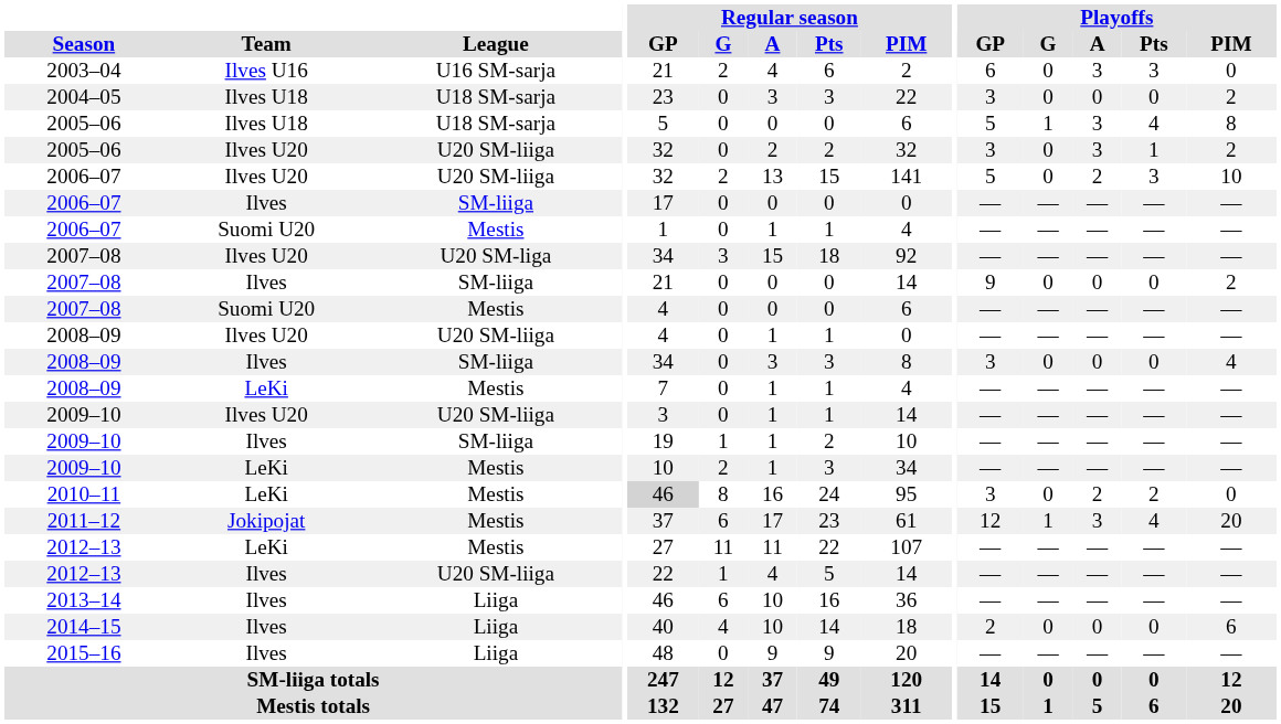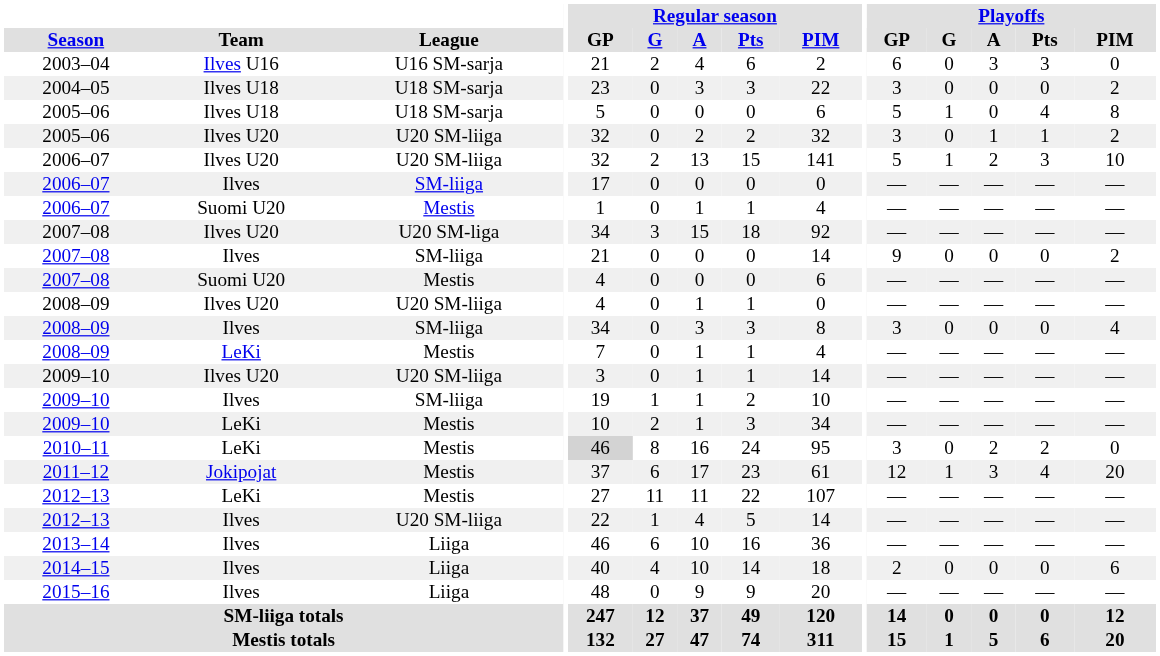 <table border="0" cellpadding="1" cellspacing="0" style="text-align:center; width:60em">
 <tr bgcolor="#e0e0e0">
 <th colspan="3" bgcolor="#ffffff"></th>
 <th rowspan="99" bgcolor="#ffffff"></th>
 <th colspan="5"><a href='#'>Regular season</a></th>
 <th rowspan="99" bgcolor="#ffffff"></th>
 <th colspan="5"><a href='#'>Playoffs</a></th>
 </tr>
 <tr bgcolor="#e0e0e0">
 <th><a href='#'>Season</a></th>
 <th>Team</th>
 <th>League</th>
 <th>GP</th>
 <th><a href='#'>G</a></th>
 <th><a href='#'>A</a></th>
 <th><a href='#'>Pts</a></th>
 <th><a href='#'>PIM</a></th>
 <th>GP</th>
 <th>G</th>
 <th>A</th>
 <th>Pts</th>
 <th>PIM</th>
 </tr>
 <tr>
 <td>2003–04</td>
 <td><a href='#'>Ilves</a> U16</td>
 <td>U16 SM-sarja</td>
 <td>21</td>
 <td>2</td>
 <td>4</td>
 <td>6</td>
 <td>2</td>
 <td>6</td>
 <td>0</td>
 <td>3</td>
 <td>3</td>
 <td>0</td>
 </tr>
 <tr bgcolor="#f0f0f0">
 <td>2004–05</td>
 <td>Ilves U18</td>
 <td>U18 SM-sarja</td>
 <td>23</td>
 <td>0</td>
 <td>3</td>
 <td>3</td>
 <td>22</td>
 <td>3</td>
 <td>0</td>
 <td>0</td>
 <td>0</td>
 <td>2</td>
 </tr>
 <tr>
 <td>2005–06</td>
 <td>Ilves U18</td>
 <td>U18 SM-sarja</td>
 <td>5</td>
 <td>0</td>
 <td>0</td>
 <td>0</td>
 <td>6</td>
 <td>5</td>
 <td>1</td>
-<td>3</td>
+<td>0</td>
 <td>4</td>
 <td>8</td>
 </tr>
 <tr bgcolor="#f0f0f0">
 <td>2005–06</td>
 <td>Ilves U20</td>
 <td>U20 SM-liiga</td>
 <td>32</td>
 <td>0</td>
 <td>2</td>
 <td>2</td>
 <td>32</td>
 <td>3</td>
 <td>0</td>
-<td>3</td>
+<td>1</td>
 <td>1</td>
 <td>2</td>
 </tr>
 <tr>
 <td>2006–07</td>
 <td>Ilves U20</td>
 <td>U20 SM-liiga</td>
 <td>32</td>
 <td>2</td>
 <td>13</td>
 <td>15</td>
 <td>141</td>
 <td>5</td>
-<td>0</td>
+<td>1</td>
 <td>2</td>
 <td>3</td>
 <td>10</td>
 </tr>
 <tr bgcolor="#f0f0f0">
 <td><a href='#'>2006–07</a></td>
 <td>Ilves</td>
 <td><a href='#'>SM-liiga</a></td>
 <td>17</td>
 <td>0</td>
 <td>0</td>
 <td>0</td>
 <td>0</td>
 <td>—</td>
 <td>—</td>
 <td>—</td>
 <td>—</td>
 <td>—</td>
 </tr>
 <tr>
 <td><a href='#'>2006–07</a></td>
 <td>Suomi U20</td>
 <td><a href='#'>Mestis</a></td>
 <td>1</td>
 <td>0</td>
 <td>1</td>
 <td>1</td>
 <td>4</td>
 <td>—</td>
 <td>—</td>
 <td>—</td>
 <td>—</td>
 <td>—</td>
 </tr>
 <tr bgcolor="#f0f0f0">
 <td>2007–08</td>
 <td>Ilves U20</td>
 <td>U20 SM-liga</td>
 <td>34</td>
 <td>3</td>
 <td>15</td>
 <td>18</td>
 <td>92</td>
 <td>—</td>
 <td>—</td>
 <td>—</td>
 <td>—</td>
 <td>—</td>
 </tr>
 <tr>
 <td><a href='#'>2007–08</a></td>
 <td>Ilves</td>
 <td>SM-liiga</td>
 <td>21</td>
 <td>0</td>
 <td>0</td>
 <td>0</td>
 <td>14</td>
 <td>9</td>
 <td>0</td>
 <td>0</td>
 <td>0</td>
 <td>2</td>
 </tr>
 <tr bgcolor="#f0f0f0">
 <td><a href='#'>2007–08</a></td>
 <td>Suomi U20</td>
 <td>Mestis</td>
 <td>4</td>
 <td>0</td>
 <td>0</td>
 <td>0</td>
 <td>6</td>
 <td>—</td>
 <td>—</td>
 <td>—</td>
 <td>—</td>
 <td>—</td>
 </tr>
 <tr>
 <td>2008–09</td>
 <td>Ilves U20</td>
 <td>U20 SM-liiga</td>
 <td>4</td>
 <td>0</td>
 <td>1</td>
 <td>1</td>
 <td>0</td>
 <td>—</td>
 <td>—</td>
 <td>—</td>
 <td>—</td>
 <td>—</td>
 </tr>
 <tr bgcolor="#f0f0f0">
 <td><a href='#'>2008–09</a></td>
 <td>Ilves</td>
 <td>SM-liiga</td>
 <td>34</td>
 <td>0</td>
 <td>3</td>
 <td>3</td>
 <td>8</td>
 <td>3</td>
 <td>0</td>
 <td>0</td>
 <td>0</td>
 <td>4</td>
 </tr>
 <tr>
 <td><a href='#'>2008–09</a></td>
 <td><a href='#'>LeKi</a></td>
 <td>Mestis</td>
 <td>7</td>
 <td>0</td>
 <td>1</td>
 <td>1</td>
 <td>4</td>
 <td>—</td>
 <td>—</td>
 <td>—</td>
 <td>—</td>
 <td>—</td>
 </tr>
 <tr bgcolor="#f0f0f0">
 <td>2009–10</td>
 <td>Ilves U20</td>
 <td>U20 SM-liiga</td>
 <td>3</td>
 <td>0</td>
 <td>1</td>
 <td>1</td>
 <td>14</td>
 <td>—</td>
 <td>—</td>
 <td>—</td>
 <td>—</td>
 <td>—</td>
 </tr>
 <tr>
 <td><a href='#'>2009–10</a></td>
 <td>Ilves</td>
 <td>SM-liiga</td>
 <td>19</td>
 <td>1</td>
 <td>1</td>
 <td>2</td>
 <td>10</td>
 <td>—</td>
 <td>—</td>
 <td>—</td>
 <td>—</td>
 <td>—</td>
 </tr>
 <tr bgcolor="#f0f0f0">
 <td><a href='#'>2009–10</a></td>
 <td>LeKi</td>
 <td>Mestis</td>
 <td>10</td>
 <td>2</td>
 <td>1</td>
 <td>3</td>
 <td>34</td>
 <td>—</td>
 <td>—</td>
 <td>—</td>
 <td>—</td>
 <td>—</td>
 </tr>
 <tr>
 <td><a href='#'>2010–11</a></td>
 <td>LeKi</td>
 <td>Mestis</td>
 <td style="background: lightgrey;">46</td>
 <td>8</td>
 <td>16</td>
 <td>24</td>
 <td>95</td>
 <td>3</td>
 <td>0</td>
 <td>2</td>
 <td>2</td>
 <td>0</td>
 </tr>
 <tr bgcolor="#f0f0f0">
 <td><a href='#'>2011–12</a></td>
 <td><a href='#'>Jokipojat</a></td>
 <td>Mestis</td>
 <td>37</td>
 <td>6</td>
 <td>17</td>
 <td>23</td>
 <td>61</td>
 <td>12</td>
 <td>1</td>
 <td>3</td>
 <td>4</td>
 <td>20</td>
 </tr>
 <tr>
 <td><a href='#'>2012–13</a></td>
 <td>LeKi</td>
 <td>Mestis</td>
 <td>27</td>
 <td>11</td>
 <td>11</td>
 <td>22</td>
 <td>107</td>
 <td>—</td>
 <td>—</td>
 <td>—</td>
 <td>—</td>
 <td>—</td>
 </tr>
 <tr bgcolor="#f0f0f0">
 <td><a href='#'>2012–13</a></td>
 <td>Ilves</td>
 <td>U20 SM-liiga</td>
 <td>22</td>
 <td>1</td>
 <td>4</td>
 <td>5</td>
 <td>14</td>
 <td>—</td>
 <td>—</td>
 <td>—</td>
 <td>—</td>
 <td>—</td>
 </tr>
 <tr>
 <td><a href='#'>2013–14</a></td>
 <td>Ilves</td>
 <td>Liiga</td>
 <td>46</td>
 <td>6</td>
 <td>10</td>
 <td>16</td>
 <td>36</td>
 <td>—</td>
 <td>—</td>
 <td>—</td>
 <td>—</td>
 <td>—</td>
 </tr>
 <tr bgcolor="#f0f0f0">
 <td><a href='#'>2014–15</a></td>
 <td>Ilves</td>
 <td>Liiga</td>
 <td>40</td>
 <td>4</td>
 <td>10</td>
 <td>14</td>
 <td>18</td>
 <td>2</td>
 <td>0</td>
 <td>0</td>
 <td>0</td>
 <td>6</td>
 </tr>
 <tr>
 <td><a href='#'>2015–16</a></td>
 <td>Ilves</td>
 <td>Liiga</td>
 <td>48</td>
 <td>0</td>
 <td>9</td>
 <td>9</td>
 <td>20</td>
 <td>—</td>
 <td>—</td>
 <td>—</td>
 <td>—</td>
 <td>—</td>
 </tr>
 <tr>
 </tr>
 <tr ALIGN="center" bgcolor="#e0e0e0">
 <th colspan="3">SM-liiga totals</th>
 <th ALIGN="center">247</th>
 <th ALIGN="center">12</th>
 <th ALIGN="center">37</th>
 <th ALIGN="center">49</th>
 <th ALIGN="center">120</th>
 <th ALIGN="center">14</th>
 <th ALIGN="center">0</th>
 <th ALIGN="center">0</th>
 <th ALIGN="center">0</th>
 <th ALIGN="center">12</th>
 </tr>
 <tr>
 </tr>
 <tr ALIGN="center" bgcolor="#e0e0e0">
 <th colspan="3">Mestis totals</th>
 <th ALIGN="center">132</th>
 <th ALIGN="center">27</th>
 <th ALIGN="center">47</th>
 <th ALIGN="center">74</th>
 <th ALIGN="center">311</th>
 <th ALIGN="center">15</th>
 <th ALIGN="center">1</th>
 <th ALIGN="center">5</th>
 <th ALIGN="center">6</th>
 <th ALIGN="center">20</th>
 </tr>
 </table>
